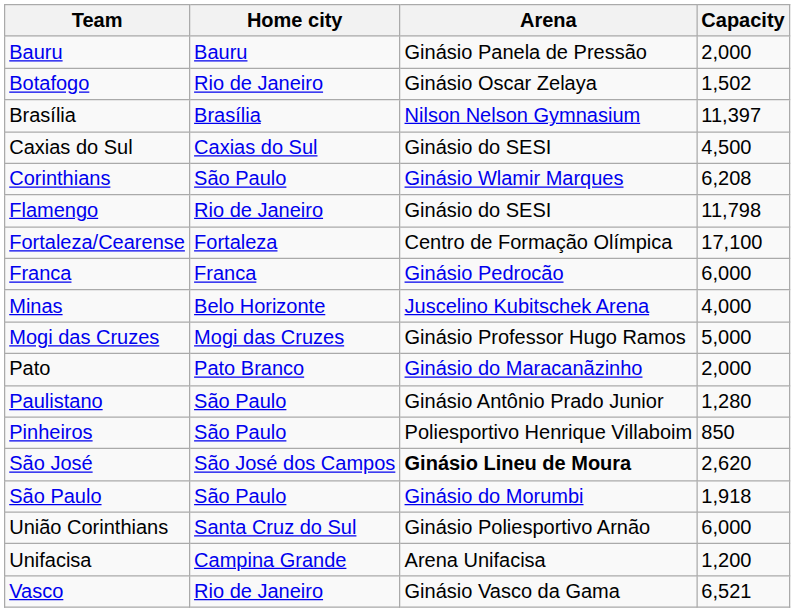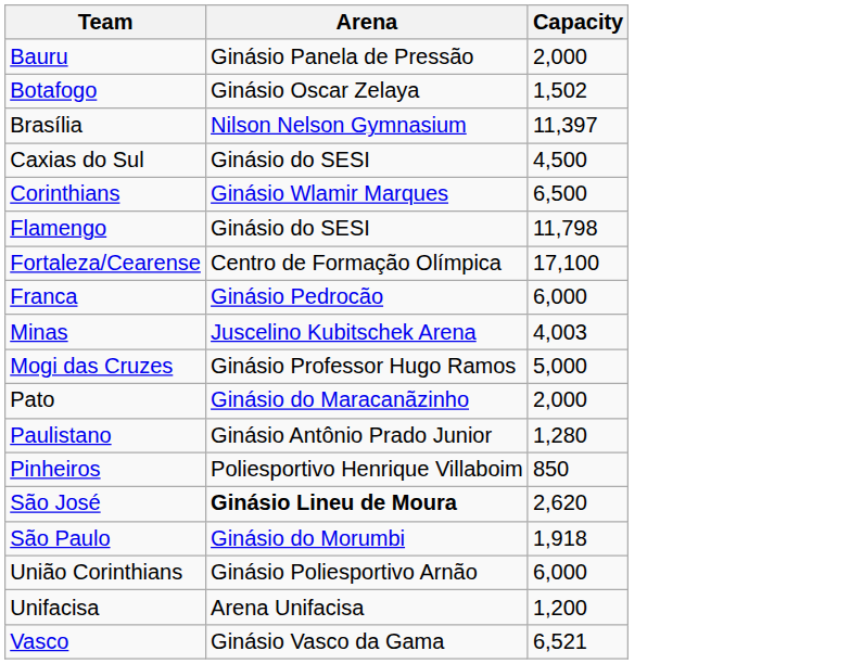 <table class="wikitable sortable">
 <tr>
 <th>Team</th>
-<th>Home city</th>
 <th>Arena</th>
 <th>Capacity</th>
 </tr>
 <tr>
-<td><a href='#'>Bauru</a></td>
 <td><a href='#'>Bauru</a></td>
 <td>Ginásio Panela de Pressão</td>
 <td>2,000</td>
 </tr>
 <tr>
 <td><a href='#'>Botafogo</a></td>
-<td><a href='#'>Rio de Janeiro</a></td>
 <td>Ginásio Oscar Zelaya</td>
 <td>1,502</td>
 </tr>
 <tr>
 <td>Brasília</td>
-<td><a href='#'>Brasília</a></td>
 <td><a href='#'>Nilson Nelson Gymnasium</a></td>
 <td>11,397</td>
 </tr>
 <tr>
 <td>Caxias do Sul</td>
-<td><a href='#'>Caxias do Sul</a></td>
 <td>Ginásio do SESI</td>
 <td>4,500</td>
 </tr>
 <tr>
 <td><a href='#'>Corinthians</a></td>
-<td><a href='#'>São Paulo</a></td>
 <td><a href='#'>Ginásio Wlamir Marques</a></td>
-<td>6,208</td>
+<td>6,500</td>
 </tr>
 <tr>
 <td><a href='#'>Flamengo</a></td>
-<td><a href='#'>Rio de Janeiro</a></td>
 <td>Ginásio do SESI</td>
 <td>11,798</td>
 </tr>
 <tr>
 <td><a href='#'>Fortaleza/Cearense</a></td>
-<td><a href='#'>Fortaleza</a></td>
 <td>Centro de Formação Olímpica</td>
 <td>17,100</td>
 </tr>
 <tr>
-<td><a href='#'>Franca</a></td>
 <td><a href='#'>Franca</a></td>
 <td><a href='#'>Ginásio Pedrocão</a></td>
 <td>6,000</td>
 </tr>
 <tr>
 <td><a href='#'>Minas</a></td>
-<td><a href='#'>Belo Horizonte</a></td>
 <td><a href='#'>Juscelino Kubitschek Arena</a></td>
-<td>4,000</td>
+<td>4,003</td>
 </tr>
 <tr>
-<td><a href='#'>Mogi das Cruzes</a></td>
 <td><a href='#'>Mogi das Cruzes</a></td>
 <td>Ginásio Professor Hugo Ramos</td>
 <td>5,000</td>
 </tr>
 <tr>
 <td>Pato</td>
-<td><a href='#'>Pato Branco</a></td>
 <td><a href='#'>Ginásio do Maracanãzinho</a></td>
 <td>2,000</td>
 </tr>
 <tr>
 <td><a href='#'>Paulistano</a></td>
-<td><a href='#'>São Paulo</a></td>
 <td>Ginásio Antônio Prado Junior</td>
 <td>1,280</td>
 </tr>
 <tr>
 <td><a href='#'>Pinheiros</a></td>
-<td><a href='#'>São Paulo</a></td>
 <td>Poliesportivo Henrique Villaboim</td>
 <td>850</td>
 </tr>
 <tr>
 <td><a href='#'>São José</a></td>
-<td><a href='#'>São José dos Campos</a></td>
 <td><strong>Ginásio Lineu de Moura</strong></td>
 <td>2,620</td>
 </tr>
 <tr>
-<td><a href='#'>São Paulo</a></td>
 <td><a href='#'>São Paulo</a></td>
 <td><a href='#'>Ginásio do Morumbi</a></td>
 <td>1,918</td>
 </tr>
 <tr>
 <td>União Corinthians</td>
-<td><a href='#'>Santa Cruz do Sul</a></td>
 <td>Ginásio Poliesportivo Arnão</td>
 <td>6,000</td>
 </tr>
 <tr>
 <td>Unifacisa</td>
-<td><a href='#'>Campina Grande</a></td>
 <td>Arena Unifacisa</td>
 <td>1,200</td>
 </tr>
 <tr>
 <td><a href='#'>Vasco</a></td>
-<td><a href='#'>Rio de Janeiro</a></td>
 <td>Ginásio Vasco da Gama</td>
 <td>6,521</td>
 </tr>
 </table>
